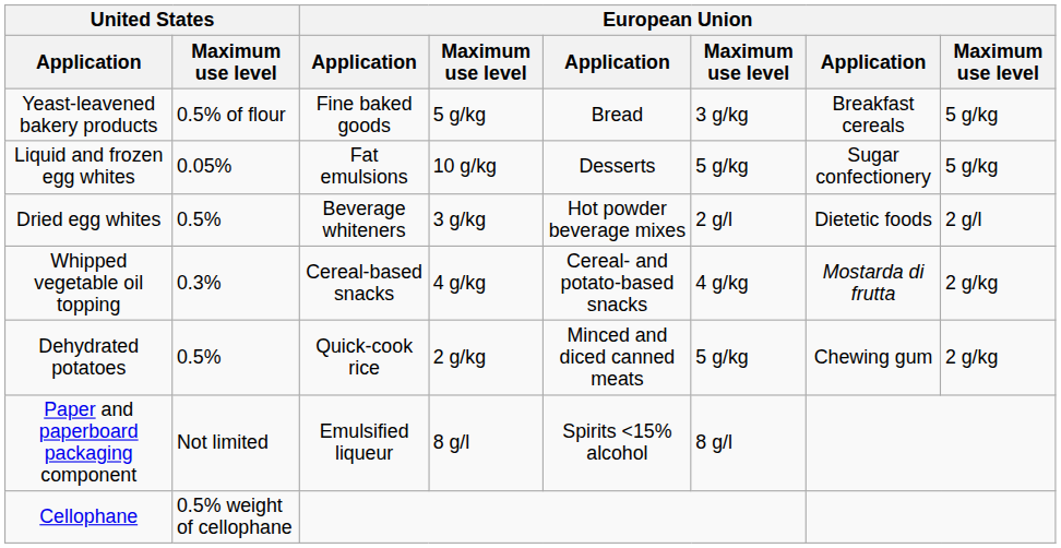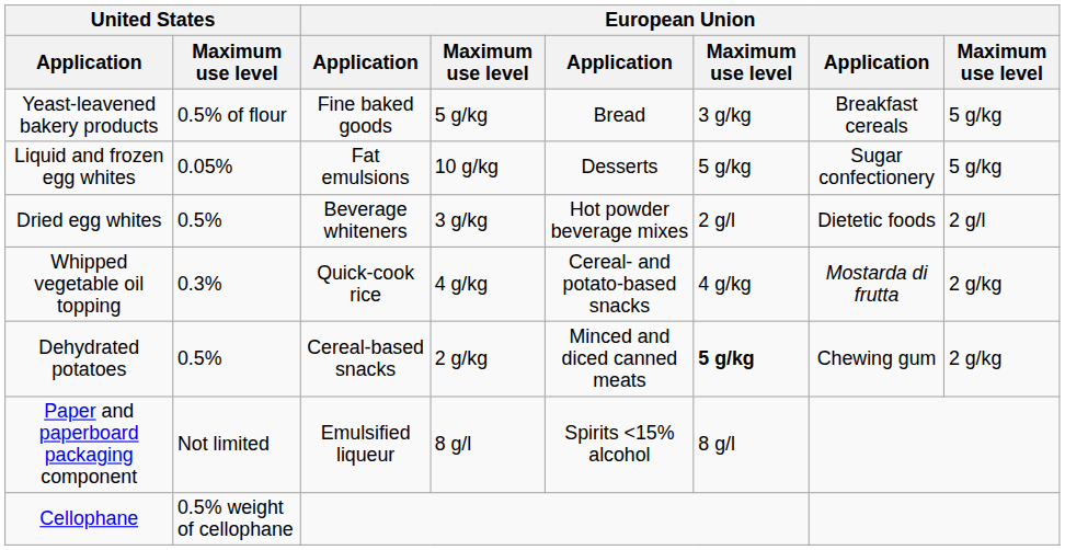 <table class="wikitable">
 <tr style="text-align:center;">
 <th colspan="2">United States</th>
 <th colspan="6">European Union</th>
 </tr>
 <tr style="text-align:center;">
 <th>Application</th>
 <th>Maximum use level</th>
 <th>Application</th>
 <th>Maximum use level</th>
 <th>Application</th>
 <th>Maximum use level</th>
 <th>Application</th>
 <th>Maximum use level</th>
 </tr>
 <tr style="text-align:center;">
 <td>Yeast-leavened bakery products</td>
 <td style ="text-align:left;">0.5% of flour</td>
 <td>Fine baked goods</td>
 <td style ="text-align:left;">5 g/kg</td>
 <td>Bread</td>
 <td style ="text-align:left;">3 g/kg</td>
 <td>Breakfast cereals</td>
 <td style ="text-align:left;">5 g/kg</td>
 </tr>
 <tr style="text-align:center;">
 <td>Liquid and frozen egg whites</td>
 <td style ="text-align:left;">0.05%</td>
 <td>Fat emulsions</td>
 <td style ="text-align:left;">10 g/kg</td>
 <td>Desserts</td>
 <td style ="text-align:left;">5 g/kg</td>
 <td>Sugar confectionery</td>
 <td style ="text-align:left;">5 g/kg</td>
 </tr>
 <tr style="text-align:center;">
 <td>Dried egg whites</td>
 <td style ="text-align:left;">0.5%</td>
 <td>Beverage whiteners</td>
 <td style ="text-align:left;">3 g/kg</td>
 <td>Hot powder beverage mixes</td>
 <td style ="text-align:left;">2 g/l</td>
 <td>Dietetic foods</td>
 <td style ="text-align:left;">2 g/l</td>
 </tr>
 <tr style="text-align:center;">
 <td>Whipped vegetable oil topping</td>
 <td style ="text-align:left;">0.3%</td>
-<td>Cereal-based snacks</td>
+<td>Quick-cook rice</td>
 <td style ="text-align:left;">4 g/kg</td>
 <td>Cereal- and potato-based snacks</td>
 <td style ="text-align:left;">4 g/kg</td>
 <td><em>Mostarda di frutta</em></td>
 <td style ="text-align:left;">2 g/kg</td>
 </tr>
 <tr style="text-align:center;">
 <td>Dehydrated potatoes</td>
 <td style ="text-align:left;">0.5%</td>
-<td>Quick-cook rice</td>
+<td>Cereal-based snacks</td>
 <td style ="text-align:left;">2 g/kg</td>
 <td>Minced and diced canned meats</td>
-<td style ="text-align:left;">5 g/kg</td>
+<td style ="text-align:left;"><strong>5 g/kg</strong></td>
 <td>Chewing gum</td>
 <td style ="text-align:left;">2 g/kg</td>
 </tr>
 <tr style="text-align:center;">
 <td><a href='#'>Paper</a> and <a href='#'>paperboard</a> <a href='#'>packaging</a> component</td>
 <td style ="text-align:left;">Not limited</td>
 <td>Emulsified liqueur</td>
 <td style ="text-align:left;">8 g/l</td>
 <td>Spirits <15% alcohol</td>
 <td style ="text-align:left;">8 g/l</td>
 <td colspan ="2"></td>
 </tr>
 <tr style="text-align:center;">
 <td><a href='#'>Cellophane</a></td>
 <td style ="text-align:left;">0.5% weight of cellophane</td>
 <td colspan ="4"></td>
 </tr>
 </table>
